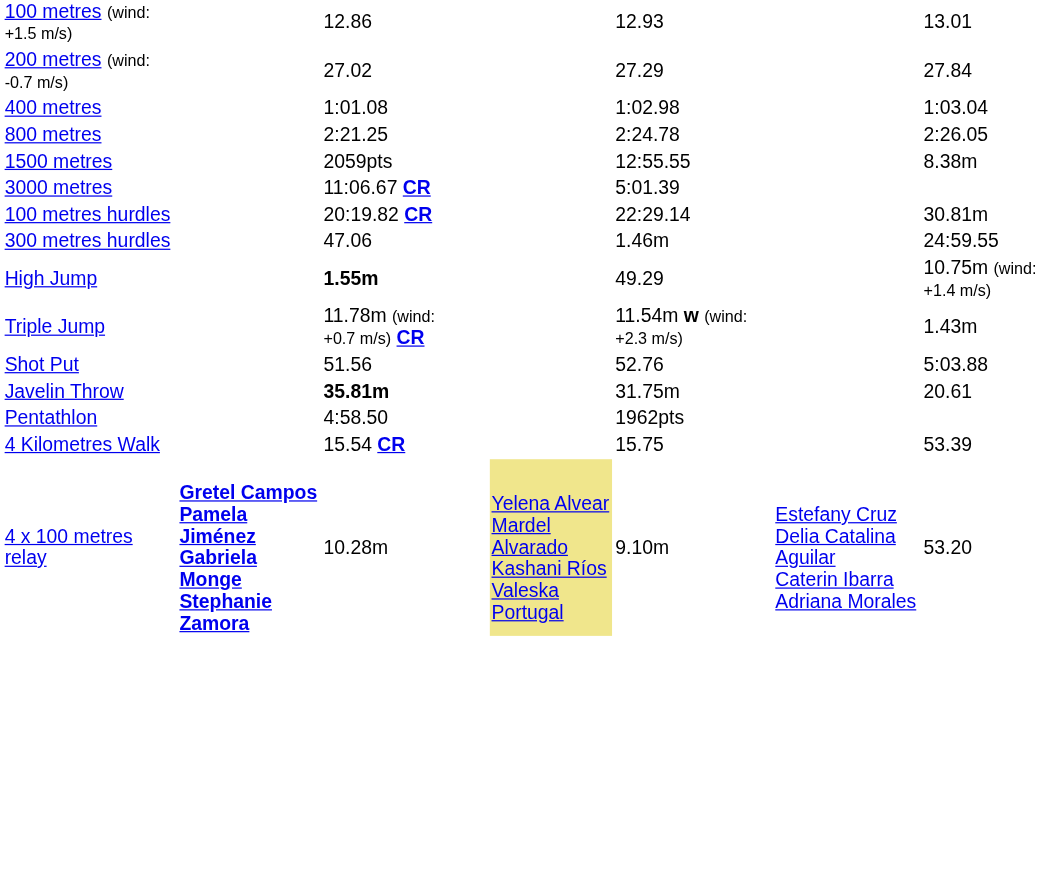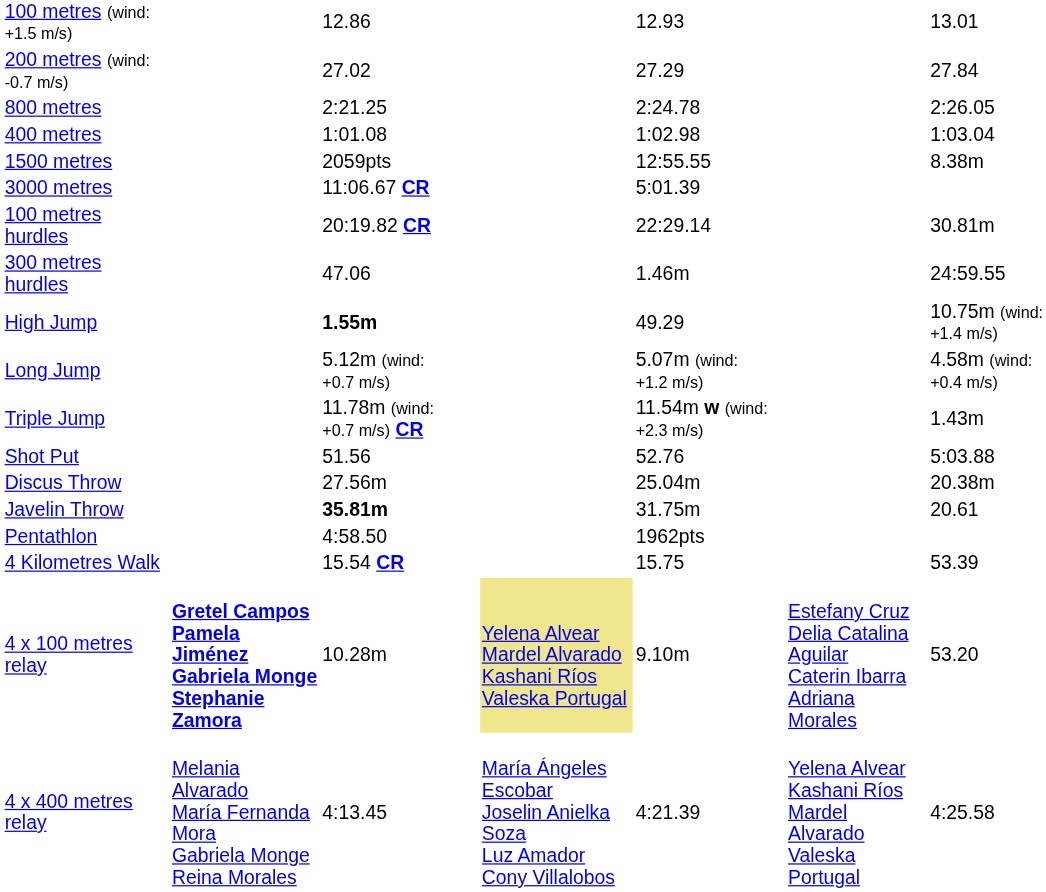 <table>
 <tr>
 <td><a href='#'>100 metres</a> <small>(wind: +1.5 m/s)</small></td>
 <td></td>
 <td>12.86</td>
 <td></td>
 <td>12.93</td>
 <td></td>
 <td>13.01</td>
 </tr>
 <tr>
 <td><a href='#'>200 metres</a> <small>(wind: -0.7 m/s)</small></td>
 <td></td>
 <td>27.02</td>
 <td></td>
 <td>27.29</td>
 <td></td>
 <td>27.84</td>
 </tr>
 <tr>
+<td><a href='#'>800 metres</a></td>
+<td></td>
+<td>2:21.25</td>
+<td></td>
+<td>2:24.78</td>
+<td></td>
+<td>2:26.05</td>
+</tr>
+<tr>
 <td><a href='#'>400 metres</a></td>
 <td></td>
 <td>1:01.08</td>
 <td></td>
 <td>1:02.98</td>
 <td></td>
 <td>1:03.04</td>
-</tr>
-<tr>
-<td><a href='#'>800 metres</a></td>
-<td></td>
-<td>2:21.25</td>
-<td></td>
-<td>2:24.78</td>
-<td></td>
-<td>2:26.05</td>
 </tr>
 <tr>
 <td><a href='#'>1500 metres</a></td>
 <td></td>
 <td>2059pts</td>
 <td></td>
 <td>12:55.55</td>
 <td></td>
 <td>8.38m</td>
 </tr>
 <tr>
 <td><a href='#'>3000 metres</a></td>
 <td></td>
 <td>11:06.67 <strong><a href='#'>CR</a></strong></td>
 <td></td>
 <td>5:01.39</td>
 <td></td>
 <td></td>
 </tr>
 <tr>
 <td><a href='#'>100 metres hurdles</a></td>
 <td></td>
 <td>20:19.82 <strong><a href='#'>CR</a></strong></td>
 <td></td>
 <td>22:29.14</td>
 <td></td>
 <td>30.81m</td>
 </tr>
 <tr>
 <td><a href='#'>300 metres hurdles</a></td>
 <td></td>
 <td>47.06</td>
 <td></td>
 <td>1.46m</td>
 <td></td>
 <td>24:59.55</td>
 </tr>
 <tr>
 <td><a href='#'>High Jump</a></td>
 <td></td>
 <td><strong>1.55m</strong></td>
 <td></td>
 <td>49.29</td>
 <td></td>
 <td>10.75m <small>(wind: +1.4 m/s)</small></td>
 </tr>
 <tr>
+<td><a href='#'>Long Jump</a></td>
+<td></td>
+<td>5.12m <small>(wind: +0.7 m/s)</small></td>
+<td></td>
+<td>5.07m <small>(wind: +1.2 m/s)</small></td>
+<td></td>
+<td>4.58m <small>(wind: +0.4 m/s)</small></td>
+</tr>
+<tr>
 <td><a href='#'>Triple Jump</a></td>
 <td></td>
 <td>11.78m <small>(wind: +0.7 m/s)</small> <strong><a href='#'>CR</a></strong></td>
 <td></td>
 <td>11.54m <strong>w</strong> <small>(wind: +2.3 m/s)</small></td>
 <td></td>
 <td>1.43m</td>
 </tr>
 <tr>
 <td><a href='#'>Shot Put</a></td>
 <td></td>
 <td>51.56</td>
 <td></td>
 <td>52.76</td>
 <td></td>
 <td>5:03.88</td>
+</tr>
+<tr>
+<td><a href='#'>Discus Throw</a></td>
+<td></td>
+<td>27.56m</td>
+<td></td>
+<td>25.04m</td>
+<td></td>
+<td>20.38m</td>
 </tr>
 <tr>
 <td><a href='#'>Javelin Throw</a></td>
 <td></td>
 <td><strong>35.81m</strong></td>
 <td></td>
 <td>31.75m</td>
 <td></td>
 <td>20.61</td>
 </tr>
 <tr>
 <td><a href='#'>Pentathlon</a></td>
 <td></td>
 <td>4:58.50</td>
 <td></td>
 <td>1962pts</td>
 <td></td>
 <td></td>
 </tr>
 <tr>
 <td><a href='#'>4 Kilometres Walk</a></td>
 <td></td>
 <td>15.54 <strong><a href='#'>CR</a></strong></td>
 <td></td>
 <td>15.75</td>
 <td></td>
 <td>53.39</td>
 </tr>
 <tr>
 <td><a href='#'>4 x 100 metres relay</a></td>
 <td><strong> <br> <a href='#'>Gretel Campos</a> <br> <a href='#'>Pamela Jiménez</a> <br> <a href='#'>Gabriela Monge</a> <br> <a href='#'>Stephanie Zamora</a></strong></td>
 <td>10.28m</td>
 <td style="background: khaki;"> <br> <a href='#'>Yelena Alvear</a> <br> <a href='#'>Mardel Alvarado</a> <br> <a href='#'>Kashani Ríos</a> <br> <a href='#'>Valeska Portugal</a></td>
 <td>9.10m</td>
 <td> <br> <a href='#'>Estefany Cruz</a> <br> <a href='#'>Delia Catalina Aguilar</a> <br> <a href='#'>Caterin Ibarra</a> <br> <a href='#'>Adriana Morales</a></td>
 <td>53.20</td>
 </tr>
+<tr>
+<td><a href='#'>4 x 400 metres relay</a></td>
+<td> <br> <a href='#'>Melania Alvarado</a> <br> <a href='#'>María Fernanda Mora</a> <br> <a href='#'>Gabriela Monge</a> <br> <a href='#'>Reina Morales</a></td>
+<td>4:13.45</td>
+<td> <br> <a href='#'>María Ángeles Escobar</a> <br> <a href='#'>Joselin Anielka Soza</a> <br> <a href='#'>Luz Amador</a> <br> <a href='#'>Cony Villalobos</a></td>
+<td>4:21.39</td>
+<td> <br> <a href='#'>Yelena Alvear</a> <br> <a href='#'>Kashani Ríos</a> <br> <a href='#'>Mardel Alvarado</a> <br> <a href='#'>Valeska Portugal</a></td>
+<td>4:25.58</td>
+</tr>
 </table>
